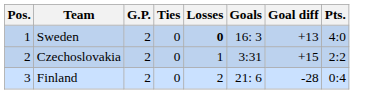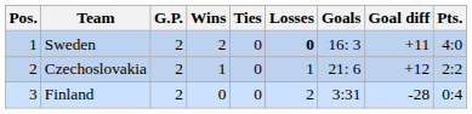 <table class="wikitable">
 <tr>
 <th>Pos.</th>
 <th>Team</th>
 <th>G.P.</th>
+<th>Wins</th>
 <th>Ties</th>
 <th>Losses</th>
 <th>Goals</th>
 <th>Goal diff</th>
 <th>Pts.</th>
 </tr>
 <tr bgcolor="#BCD2EE" align="right">
 <td>1</td>
 <td align="left"> Sweden</td>
 <td>2</td>
+<td>2</td>
 <td>0</td>
 <td><strong>0</strong></td>
 <td>16: 3</td>
-<td>+13</td>
+<td>+11</td>
 <td>4:0</td>
 </tr>
 <tr bgcolor="#BCD2EE" align="right">
 <td>2</td>
 <td align="left"> Czechoslovakia</td>
 <td>2</td>
+<td>1</td>
 <td>0</td>
 <td>1</td>
-<td>3:31</td>
-<td>+15</td>
+<td>21: 6</td>
+<td>+12</td>
 <td>2:2</td>
 </tr>
 <tr bgcolor="#CAE1FF" align="right">
 <td>3</td>
 <td align="left"> Finland</td>
 <td>2</td>
 <td>0</td>
+<td>0</td>
 <td>2</td>
-<td>21: 6</td>
+<td>3:31</td>
 <td>-28</td>
 <td>0:4</td>
 </tr>
 </table>
